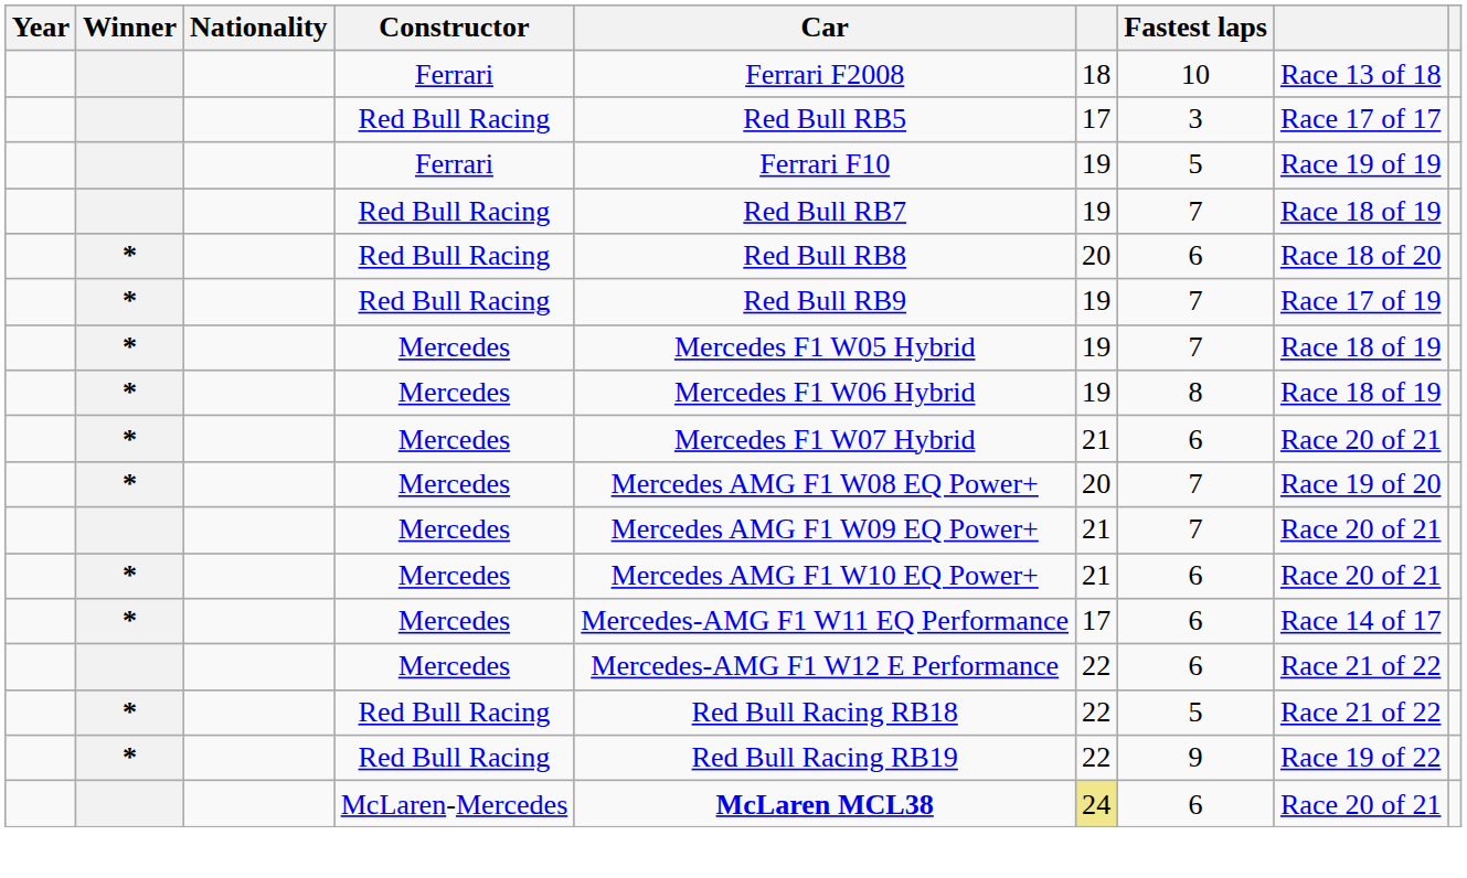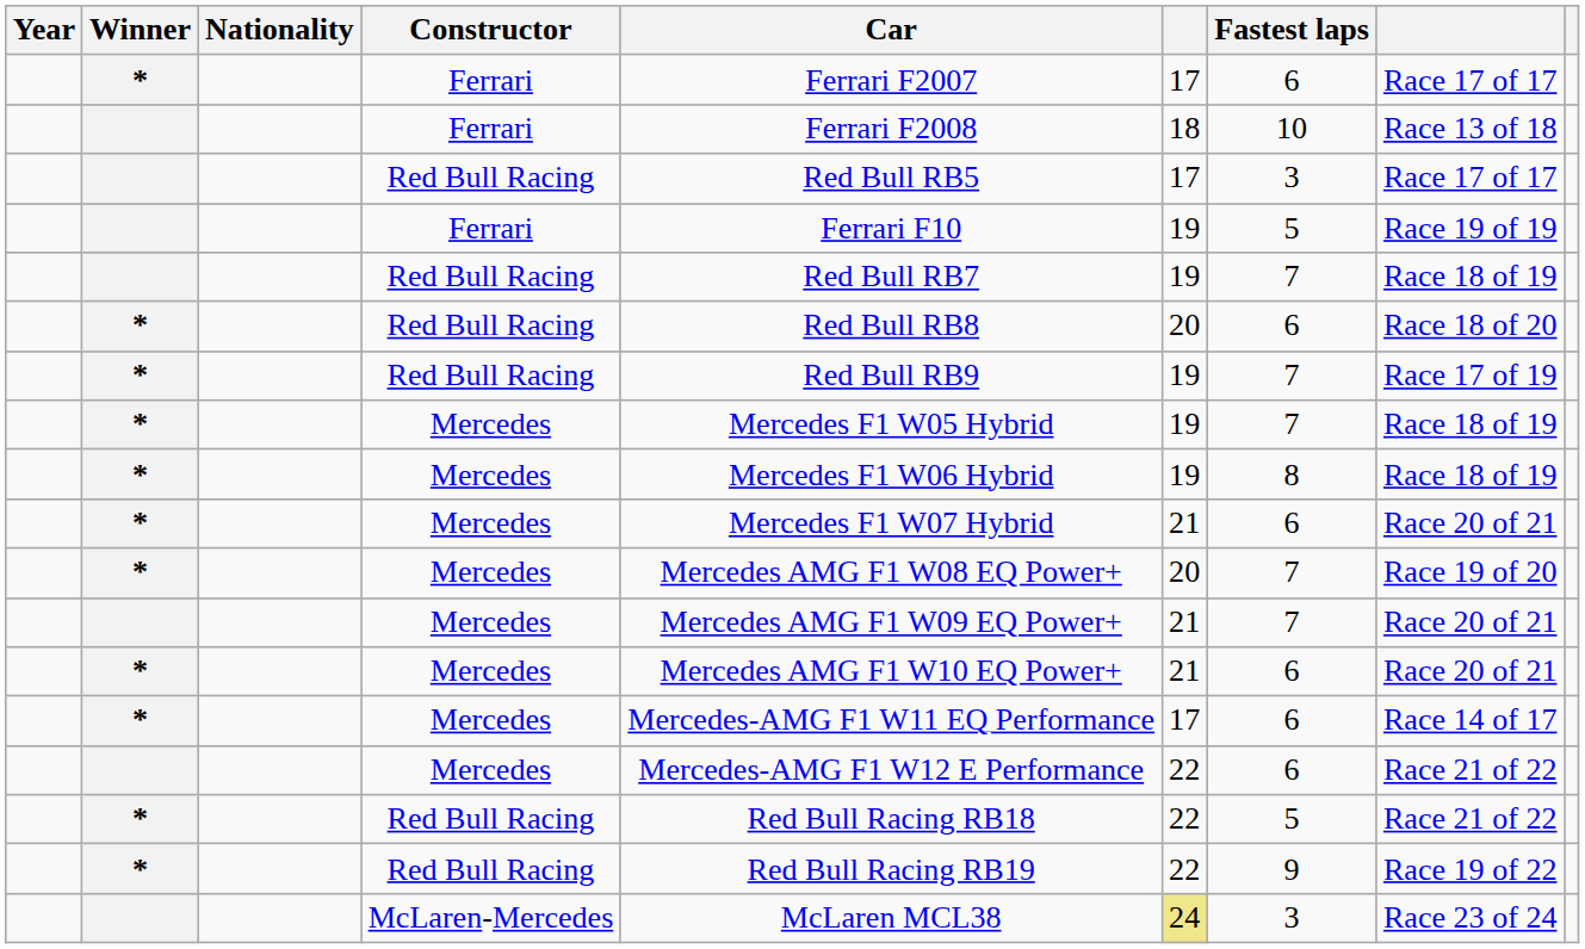 <table class="wikitable plainrowheaders sortable" style="text-align:center;">
 <tr>
 <th scope="col">Year</th>
 <th scope="col">Winner</th>
 <th scope="col">Nationality</th>
 <th scope="col">Constructor</th>
 <th scope="col"  class="unsortable">Car</th>
 <th scope="col"></th>
 <th scope="col">Fastest laps</th>
 <th scope="col"></th>
 <th scope="col" class="unsortable"></th>
+</tr>
+<tr>
+<td></td>
+<th scope=row>*</th>
+<td></td>
+<td><a href='#'>Ferrari</a></td>
+<td><a href='#'>Ferrari F2007</a></td>
+<td>17</td>
+<td>6</td>
+<td><a href='#'>Race 17 of 17</a></td>
+<td></td>
 </tr>
 <tr>
 <td></td>
 <th scope=row></th>
 <td></td>
 <td><a href='#'>Ferrari</a></td>
 <td><a href='#'>Ferrari F2008</a></td>
 <td>18</td>
 <td>10</td>
 <td><a href='#'>Race 13 of 18</a></td>
 <td></td>
 </tr>
 <tr>
 <td></td>
 <th scope=row></th>
 <td></td>
 <td><a href='#'>Red Bull Racing</a></td>
 <td><a href='#'>Red Bull RB5</a></td>
 <td>17</td>
 <td>3</td>
 <td><a href='#'>Race 17 of 17</a></td>
 <td></td>
 </tr>
 <tr>
 <td></td>
 <th scope=row></th>
 <td></td>
 <td><a href='#'>Ferrari</a></td>
 <td><a href='#'>Ferrari F10</a></td>
 <td>19</td>
 <td>5</td>
 <td><a href='#'>Race 19 of 19</a></td>
 <td></td>
 </tr>
 <tr>
 <td></td>
 <th scope=row></th>
 <td></td>
 <td><a href='#'>Red Bull Racing</a></td>
 <td><a href='#'>Red Bull RB7</a></td>
 <td>19</td>
 <td>7</td>
 <td><a href='#'>Race 18 of 19</a></td>
 <td></td>
 </tr>
 <tr>
 <td></td>
 <th scope=row>*</th>
 <td></td>
 <td><a href='#'>Red Bull Racing</a></td>
 <td><a href='#'>Red Bull RB8</a></td>
 <td>20</td>
 <td>6</td>
 <td><a href='#'>Race 18 of 20</a></td>
 <td></td>
 </tr>
 <tr>
 <td></td>
 <th scope=row>*</th>
 <td></td>
 <td><a href='#'>Red Bull Racing</a></td>
 <td><a href='#'>Red Bull RB9</a></td>
 <td>19</td>
 <td>7</td>
 <td><a href='#'>Race 17 of 19</a></td>
 <td></td>
 </tr>
 <tr>
 <td></td>
 <th scope=row>*</th>
 <td></td>
 <td><a href='#'>Mercedes</a></td>
 <td><a href='#'>Mercedes F1 W05 Hybrid</a></td>
 <td>19</td>
 <td>7</td>
 <td><a href='#'>Race 18 of 19</a></td>
 <td></td>
 </tr>
 <tr>
 <td></td>
 <th scope=row>*</th>
 <td></td>
 <td><a href='#'>Mercedes</a></td>
 <td><a href='#'>Mercedes F1 W06 Hybrid</a></td>
 <td>19</td>
 <td>8</td>
 <td><a href='#'>Race 18 of 19</a></td>
 <td></td>
 </tr>
 <tr>
 <td></td>
 <th scope=row>*</th>
 <td></td>
 <td><a href='#'>Mercedes</a></td>
 <td><a href='#'>Mercedes F1 W07 Hybrid</a></td>
 <td>21</td>
 <td>6</td>
 <td><a href='#'>Race 20 of 21</a></td>
 <td></td>
 </tr>
 <tr>
 <td></td>
 <th scope=row>*</th>
 <td></td>
 <td><a href='#'>Mercedes</a></td>
 <td><a href='#'>Mercedes AMG F1 W08 EQ Power+</a></td>
 <td>20</td>
 <td>7</td>
 <td><a href='#'>Race 19 of 20</a></td>
 <td></td>
 </tr>
 <tr>
 <td></td>
 <th scope=row></th>
 <td></td>
 <td><a href='#'>Mercedes</a></td>
 <td><a href='#'>Mercedes AMG F1 W09 EQ Power+</a></td>
 <td>21</td>
 <td>7</td>
 <td><a href='#'>Race 20 of 21</a></td>
 <td></td>
 </tr>
 <tr>
 <td></td>
 <th scope=row>*</th>
 <td></td>
 <td><a href='#'>Mercedes</a></td>
 <td><a href='#'>Mercedes AMG F1 W10 EQ Power+</a></td>
 <td>21</td>
 <td>6</td>
 <td><a href='#'>Race 20 of 21</a></td>
 <td></td>
 </tr>
 <tr>
 <td></td>
 <th scope=row>*</th>
 <td></td>
 <td><a href='#'>Mercedes</a></td>
 <td><a href='#'>Mercedes-AMG F1 W11 EQ Performance</a></td>
 <td>17</td>
 <td>6</td>
 <td><a href='#'>Race 14 of 17</a></td>
 <td></td>
 </tr>
 <tr>
 <td></td>
 <th scope=row></th>
 <td></td>
 <td><a href='#'>Mercedes</a></td>
 <td><a href='#'>Mercedes-AMG F1 W12 E Performance</a></td>
 <td>22</td>
 <td>6</td>
 <td><a href='#'>Race 21 of 22</a></td>
 <td></td>
 </tr>
 <tr>
 <td></td>
 <th scope=row>*</th>
 <td></td>
 <td><a href='#'>Red Bull Racing</a></td>
 <td><a href='#'>Red Bull Racing RB18</a></td>
 <td>22</td>
 <td>5</td>
 <td><a href='#'>Race 21 of 22</a></td>
 <td></td>
 </tr>
 <tr>
 <td></td>
 <th scope=row>*</th>
 <td></td>
 <td><a href='#'>Red Bull Racing</a></td>
 <td><a href='#'>Red Bull Racing RB19</a></td>
 <td>22</td>
 <td>9</td>
 <td><a href='#'>Race 19 of 22</a></td>
 <td></td>
 </tr>
 <tr>
 <td></td>
 <th scope=row></th>
 <td></td>
 <td><a href='#'>McLaren</a>-<a href='#'>Mercedes</a></td>
-<td><strong><a href='#'>McLaren MCL38</a></strong></td>
+<td><a href='#'>McLaren MCL38</a></td>
 <td style="background: khaki;">24</td>
-<td>6</td>
-<td><a href='#'>Race 20 of 21</a></td>
+<td>3</td>
+<td><a href='#'>Race 23 of 24</a></td>
 <td></td>
 </tr>
 </table>
